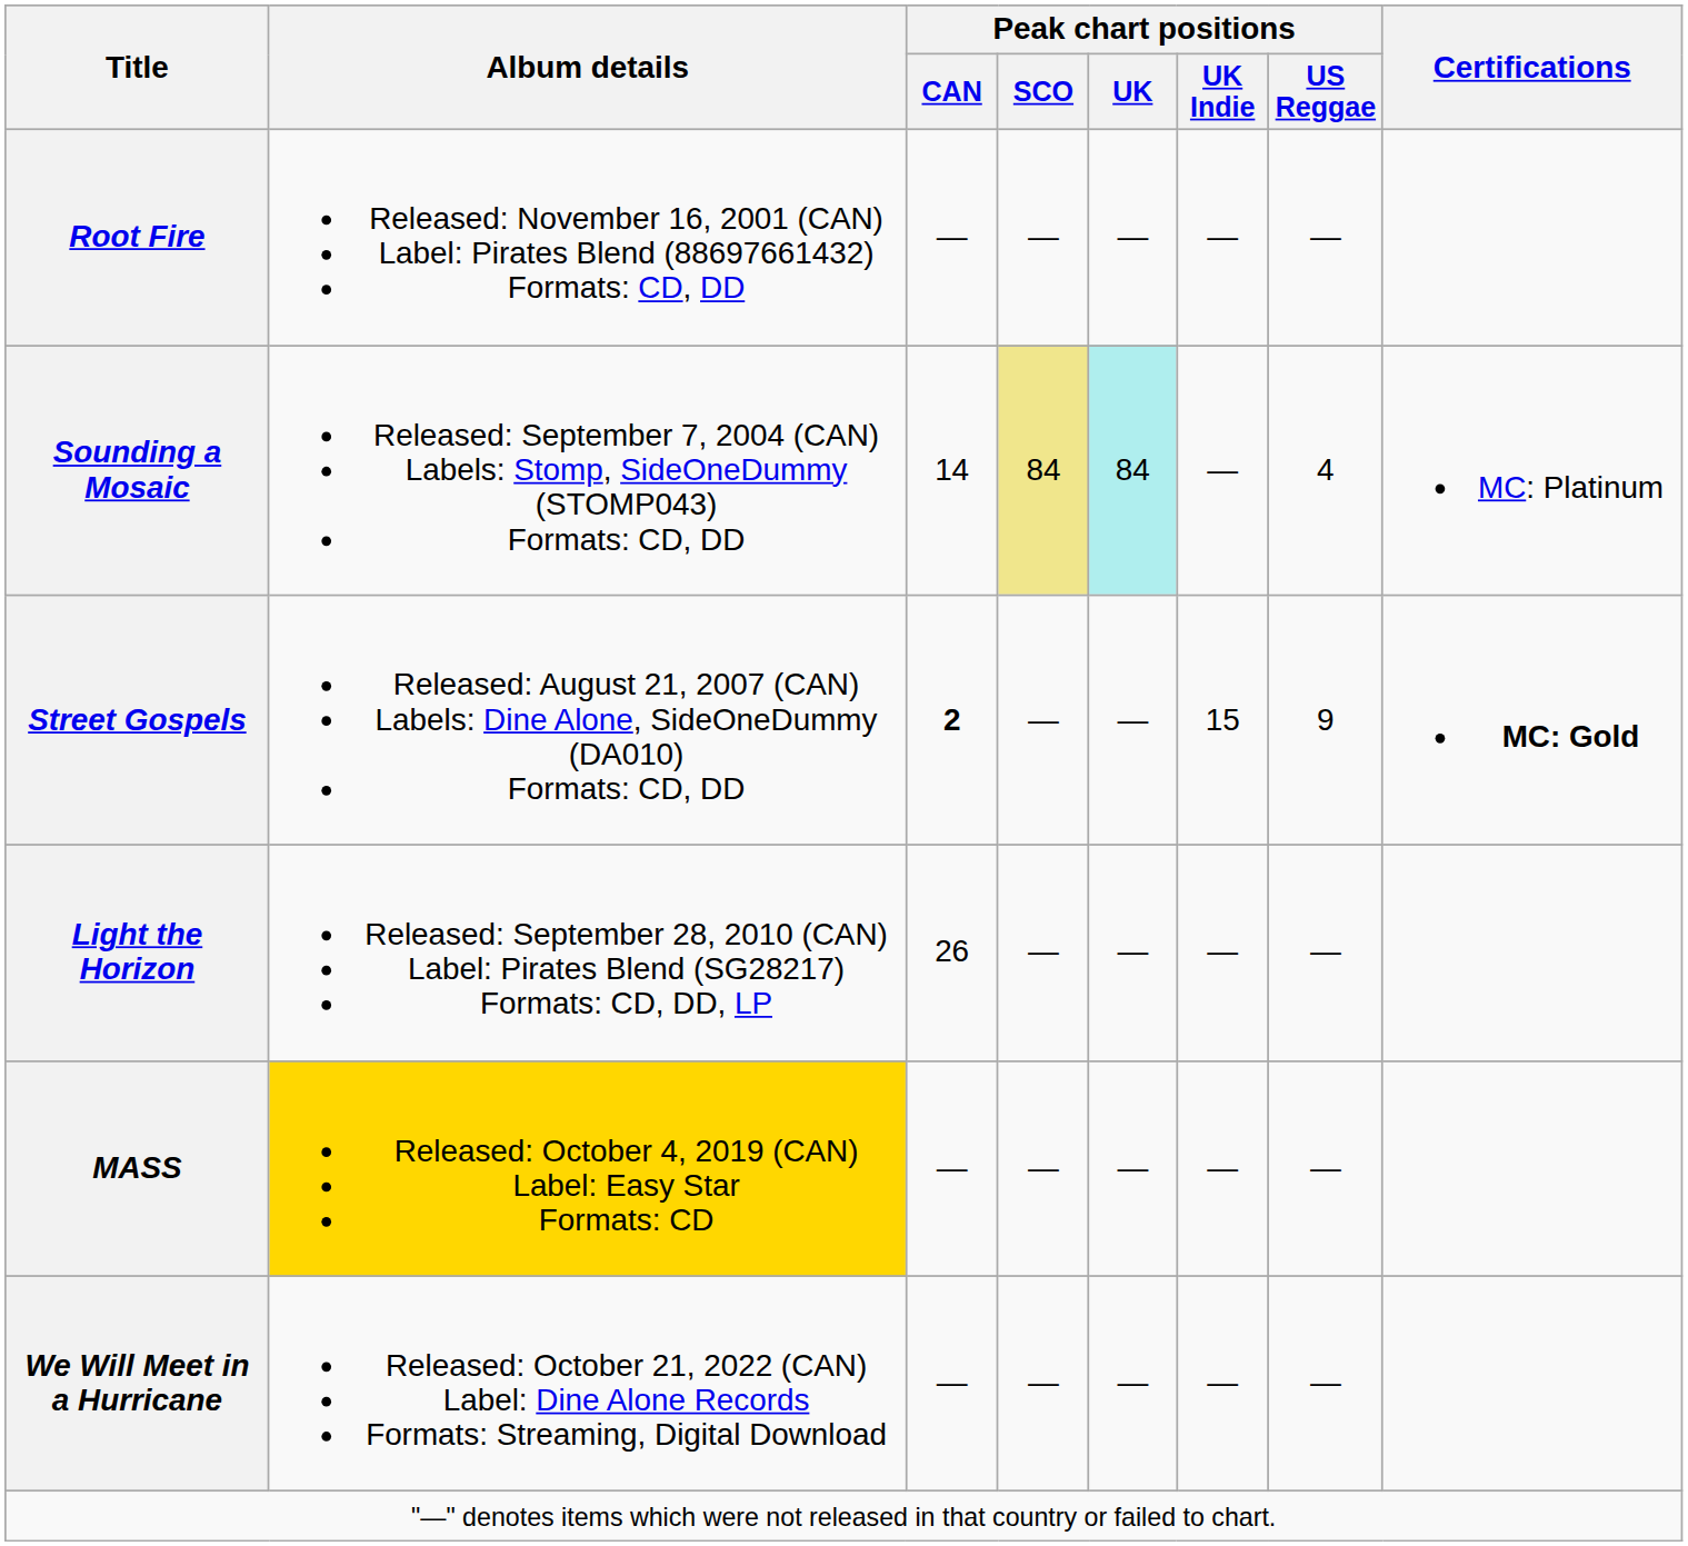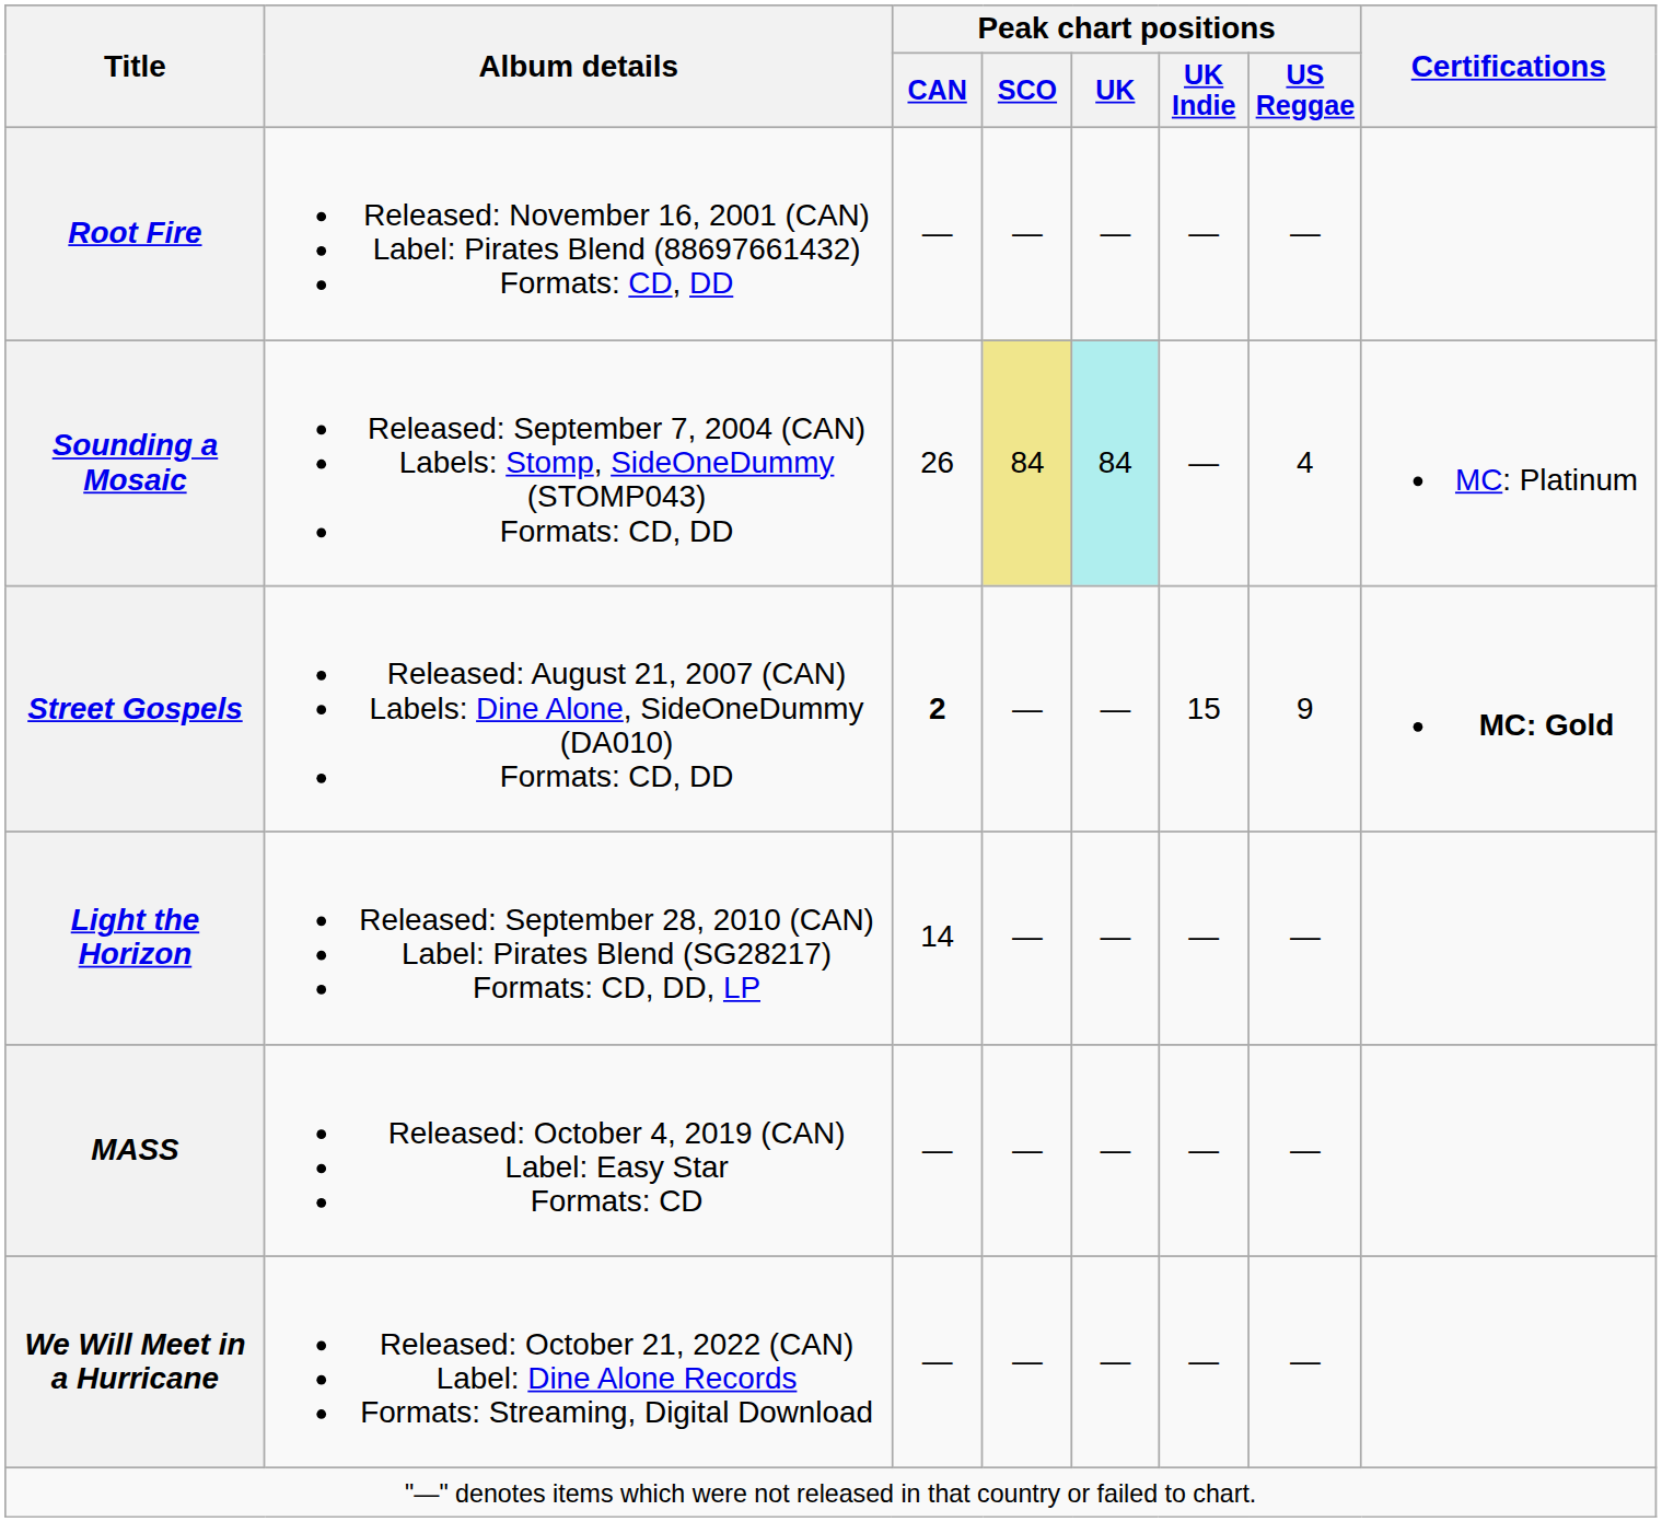 <table class="wikitable plainrowheaders" style="text-align:center;">
 <tr>
 <th scope="col" rowspan="2" style="width:9em;">Title</th>
 <th scope="col" rowspan="2" style="width:23em;">Album details</th>
 <th scope="col" colspan="5">Peak chart positions</th>
 <th scope="col" rowspan="2" style="width:10em;"><a href='#'>Certifications</a></th>
 </tr>
 <tr>
 <th style="width:3em;font-size:90%"><a href='#'>CAN</a><br></th>
 <th style="width:3em;font-size:90%"><a href='#'>SCO</a><br></th>
 <th style="width:3em;font-size:90%"><a href='#'>UK</a><br></th>
 <th style="width:3em;font-size:90%"><a href='#'>UK<br>Indie</a><br></th>
 <th style="width:3em;font-size:90%"><a href='#'>US<br>Reggae</a><br></th>
 </tr>
 <tr>
 <th scope="row"><em><a href='#'>Root Fire</a></em></th>
 <td><br><ul><li>Released: November 16, 2001 <span>(CAN)</span></li><li>Label: Pirates Blend <span>(88697661432)</span></li><li>Formats: <a href='#'>CD</a>, <a href='#'>DD</a></li></ul></td>
 <td>—</td>
 <td>—</td>
 <td>—</td>
 <td>—</td>
 <td>—</td>
 <td></td>
 </tr>
 <tr>
 <th scope="row"><em><a href='#'>Sounding a Mosaic</a></em></th>
 <td><br><ul><li>Released: September 7, 2004 <span>(CAN)</span></li><li>Labels: <a href='#'>Stomp</a>, <a href='#'>SideOneDummy</a> <span>(STOMP043)</span></li><li>Formats: CD, DD</li></ul></td>
-<td>14</td>
+<td>26</td>
 <td style="background: khaki;">84</td>
 <td style="background: paleturquoise;">84</td>
 <td>—</td>
 <td>4</td>
 <td><br><ul><li><a href='#'>MC</a>: Platinum</li></ul></td>
 </tr>
 <tr>
 <th scope="row"><em><a href='#'>Street Gospels</a></em></th>
 <td><br><ul><li>Released: August 21, 2007 <span>(CAN)</span></li><li>Labels: <a href='#'>Dine Alone</a>, SideOneDummy <span>(DA010)</span></li><li>Formats: CD, DD</li></ul></td>
 <td><strong>2</strong></td>
 <td>—</td>
 <td>—</td>
 <td>15</td>
 <td>9</td>
 <td><strong><br><ul><li>MC: Gold</li></ul></strong></td>
 </tr>
 <tr>
 <th scope="row"><em><a href='#'>Light the Horizon</a></em></th>
 <td><br><ul><li>Released: September 28, 2010 <span>(CAN)</span></li><li>Label: Pirates Blend <span>(SG28217)</span></li><li>Formats: CD, DD, <a href='#'>LP</a></li></ul></td>
-<td>26</td>
+<td>14</td>
 <td>—</td>
 <td>—</td>
 <td>—</td>
 <td>—</td>
 <td></td>
 </tr>
 <tr>
 <th scope="row"><em>MASS</em></th>
-<td style="background: gold;"><br><ul><li>Released: October 4, 2019 <span>(CAN)</span></li><li>Label: Easy Star <span></span></li><li>Formats: CD</li></ul></td>
+<td><br><ul><li>Released: October 4, 2019 <span>(CAN)</span></li><li>Label: Easy Star <span></span></li><li>Formats: CD</li></ul></td>
 <td>—</td>
 <td>—</td>
 <td>—</td>
 <td>—</td>
 <td>—</td>
 <td></td>
 </tr>
 <tr>
 <th scope="row"><em>We Will Meet in a Hurricane</em></th>
 <td><br><ul><li>Released: October 21, 2022 <span>(CAN)</span></li><li>Label: <a href='#'>Dine Alone Records</a></li><li>Formats: Streaming, Digital Download</li></ul></td>
 <td>—</td>
 <td>—</td>
 <td>—</td>
 <td>—</td>
 <td>—</td>
 <td></td>
 </tr>
 <tr>
 <td colspan="14"><small>"—" denotes items which were not released in that country or failed to chart.</small></td>
 </tr>
 </table>
